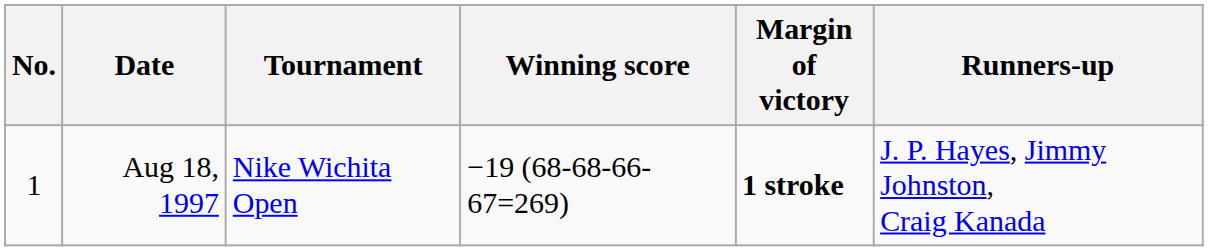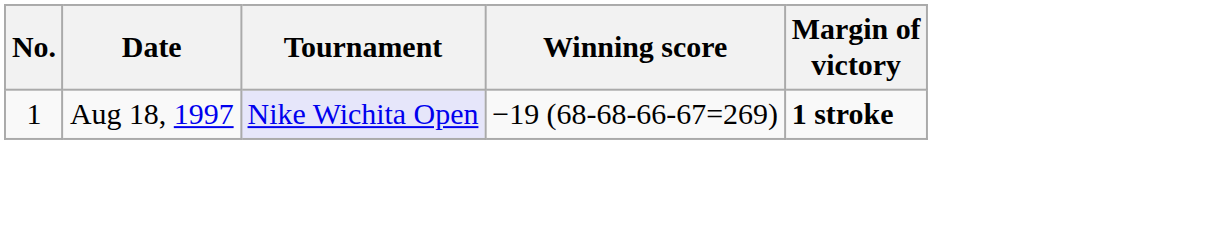 <table class="wikitable" style="font-size:95%;">
 <tr>
 <th>No.</th>
 <th>Date</th>
 <th>Tournament</th>
 <th>Winning score</th>
 <th>Margin of<br>victory</th>
-<th>Runners-up</th>
 </tr>
 <tr>
 <td align=center>1</td>
 <td align=right>Aug 18, <a href='#'>1997</a></td>
-<td><a href='#'>Nike Wichita Open</a></td>
+<td style="background: lavender;"><a href='#'>Nike Wichita Open</a></td>
 <td>−19 (68-68-66-67=269)</td>
 <td><strong>1 stroke</strong></td>
-<td> <a href='#'>J. P. Hayes</a>,  <a href='#'>Jimmy Johnston</a>,<br> <a href='#'>Craig Kanada</a></td>
 </tr>
 </table>
